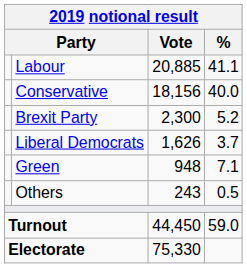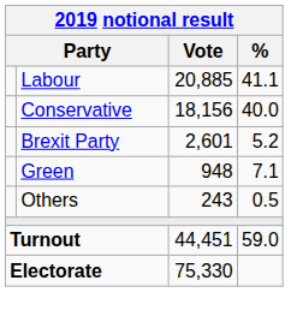 <table class="wikitable">
 <tr>
 <th colspan="4"><a href='#'>2019</a> <a href='#'>notional result</a></th>
 </tr>
 <tr>
 <th bgcolor="#DDDDFF" width="130px" colspan="2">Party</th>
 <th bgcolor="#DDDDFF" width="50px">Vote</th>
 <th bgcolor="#DDDDFF" width="30px">%</th>
 </tr>
 <tr>
 <td></td>
 <td><a href='#'>Labour</a></td>
 <td align=right>20,885</td>
 <td align=right>41.1</td>
 </tr>
 <tr>
 <td></td>
 <td><a href='#'>Conservative</a></td>
 <td align=right>18,156</td>
 <td align=right>40.0</td>
 </tr>
 <tr>
 <td></td>
 <td><a href='#'>Brexit Party</a></td>
-<td align=right>2,300</td>
+<td align=right>2,601</td>
 <td align=right>5.2</td>
-</tr>
-<tr>
-<td></td>
-<td><a href='#'>Liberal Democrats</a></td>
-<td align=right>1,626</td>
-<td align=right>3.7</td>
 </tr>
 <tr>
 <td></td>
 <td><a href='#'>Green</a></td>
 <td align=right>948</td>
 <td align=right>7.1</td>
 </tr>
 <tr>
 <td></td>
 <td>Others</td>
 <td align=right>243</td>
 <td align=right>0.5</td>
 </tr>
 <tr>
 <td colspan="4" bgcolor="#EAECF0"></td>
 </tr>
 <tr>
 <td colspan="2"><strong>Turnout</strong></td>
-<td align=right>44,450</td>
+<td align=right>44,451</td>
 <td align=right>59.0</td>
 </tr>
 <tr>
 <td colspan="2"><strong>Electorate</strong></td>
 <td align=right>75,330</td>
 </tr>
 </table>
